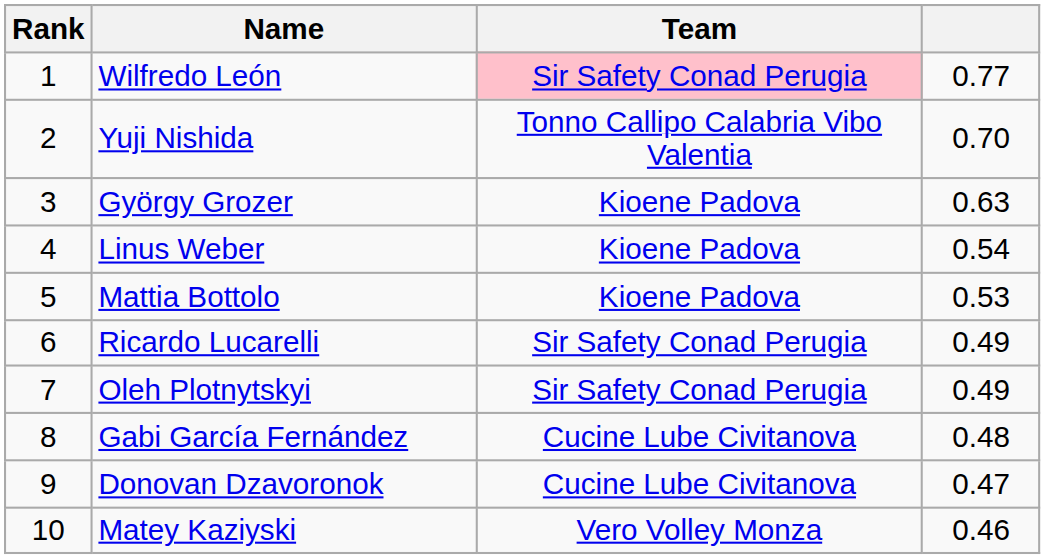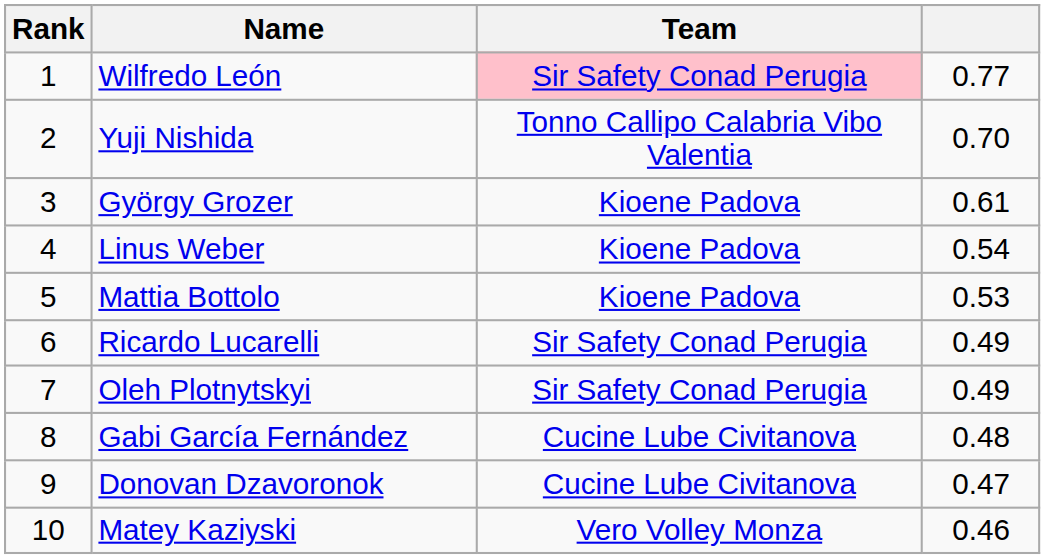 <table class="wikitable" style="text-align:center; font-size:90%">
 <tr>
 <th width=30>Rank</th>
 <th width=180>Name</th>
 <th width=210>Team</th>
 <th width=50></th>
 </tr>
 <tr>
 <td>1</td>
 <td style="text-align:left"> <a href='#'>Wilfredo León</a></td>
 <td style="background: pink;"><a href='#'>Sir Safety Conad Perugia</a></td>
 <td>0.77</td>
 </tr>
 <tr>
 <td>2</td>
 <td style="text-align:left"> <a href='#'>Yuji Nishida</a></td>
 <td><a href='#'>Tonno Callipo Calabria Vibo Valentia</a></td>
 <td>0.70</td>
 </tr>
 <tr>
 <td>3</td>
 <td style="text-align:left"> <a href='#'>György Grozer</a></td>
 <td><a href='#'>Kioene Padova</a></td>
-<td>0.63</td>
+<td>0.61</td>
 </tr>
 <tr>
 <td>4</td>
 <td style="text-align:left"> <a href='#'>Linus Weber</a></td>
 <td><a href='#'>Kioene Padova</a></td>
 <td>0.54</td>
 </tr>
 <tr>
 <td>5</td>
 <td style="text-align:left"> <a href='#'>Mattia Bottolo</a></td>
 <td><a href='#'>Kioene Padova</a></td>
 <td>0.53</td>
 </tr>
 <tr>
 <td>6</td>
 <td style="text-align:left"> <a href='#'>Ricardo Lucarelli</a></td>
 <td><a href='#'>Sir Safety Conad Perugia</a></td>
 <td>0.49</td>
 </tr>
 <tr>
 <td>7</td>
 <td style="text-align:left"> <a href='#'>Oleh Plotnytskyi</a></td>
 <td><a href='#'>Sir Safety Conad Perugia</a></td>
 <td>0.49</td>
 </tr>
 <tr>
 <td>8</td>
 <td style="text-align:left"> <a href='#'>Gabi García Fernández</a></td>
 <td><a href='#'>Cucine Lube Civitanova</a></td>
 <td>0.48</td>
 </tr>
 <tr>
 <td>9</td>
 <td style="text-align:left"> <a href='#'>Donovan Dzavoronok</a></td>
 <td><a href='#'>Cucine Lube Civitanova</a></td>
 <td>0.47</td>
 </tr>
 <tr>
 <td>10</td>
 <td style="text-align:left"> <a href='#'>Matey Kaziyski</a></td>
 <td><a href='#'>Vero Volley Monza</a></td>
 <td>0.46</td>
 </tr>
 </table>
